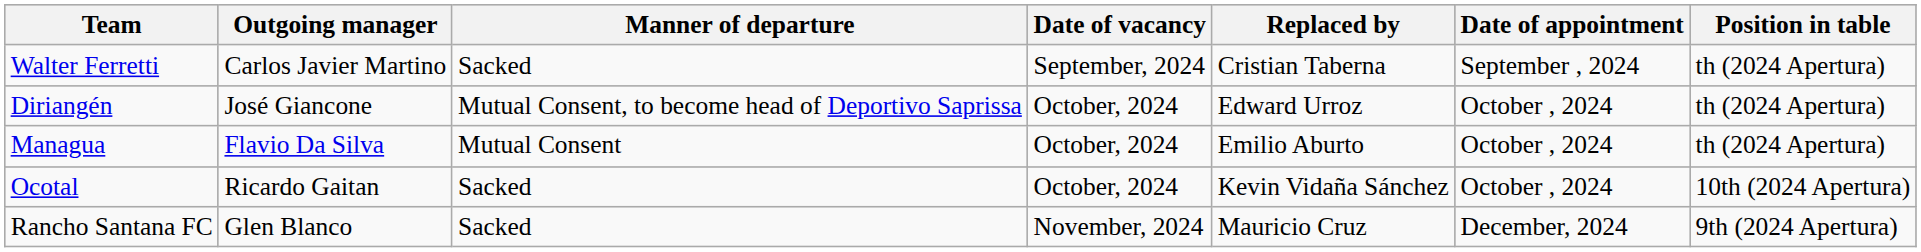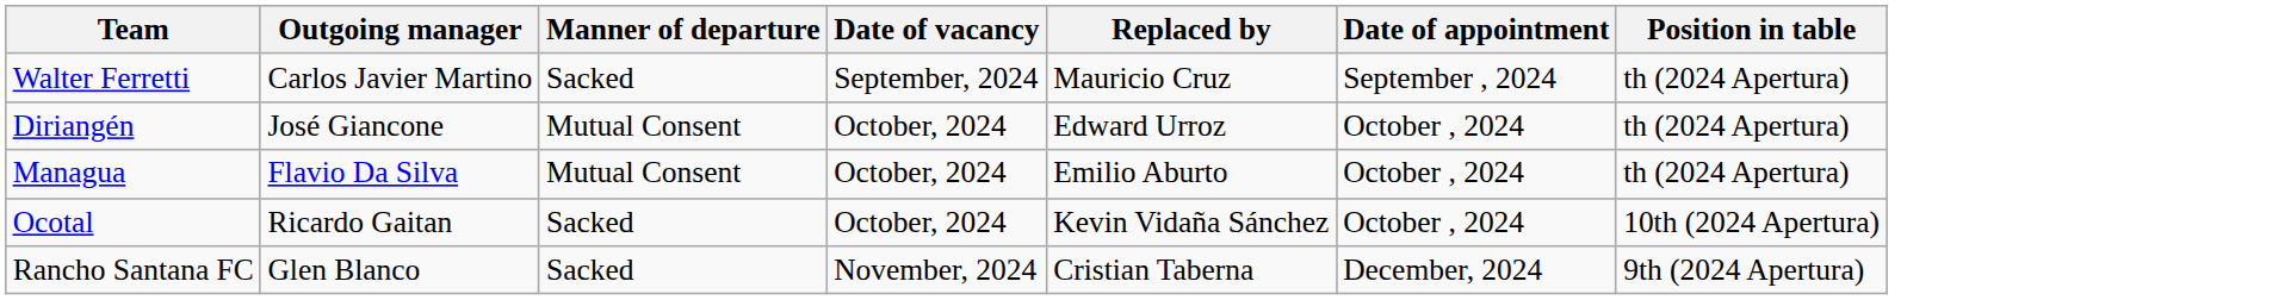 <table class="wikitable">
 <tr>
 <th>Team</th>
 <th>Outgoing manager</th>
 <th>Manner of departure</th>
 <th>Date of vacancy</th>
 <th>Replaced by</th>
 <th>Date of appointment</th>
 <th>Position in table</th>
 </tr>
 <tr>
 <td><a href='#'>Walter Ferretti</a></td>
 <td> Carlos Javier Martino</td>
 <td>Sacked</td>
 <td>September, 2024</td>
-<td> Cristian Taberna</td>
+<td> Mauricio Cruz</td>
 <td>September , 2024</td>
 <td>th (2024 Apertura)</td>
 </tr>
 <tr>
 <td><a href='#'>Diriangén</a></td>
 <td> José Giancone</td>
-<td>Mutual Consent, to become head of <a href='#'>Deportivo Saprissa</a></td>
+<td>Mutual Consent</td>
 <td>October, 2024</td>
 <td> Edward Urroz</td>
 <td>October , 2024</td>
 <td>th (2024 Apertura)</td>
 </tr>
 <tr>
 <td><a href='#'>Managua</a></td>
 <td> <a href='#'>Flavio Da Silva</a></td>
 <td>Mutual Consent</td>
 <td>October, 2024</td>
 <td> Emilio Aburto</td>
 <td>October , 2024</td>
 <td>th (2024 Apertura)</td>
 </tr>
 <tr>
 <td><a href='#'>Ocotal</a></td>
 <td> Ricardo Gaitan</td>
 <td>Sacked</td>
 <td>October, 2024</td>
 <td> Kevin Vidaña Sánchez</td>
 <td>October , 2024</td>
 <td>10th (2024 Apertura)</td>
 </tr>
 <tr>
 <td>Rancho Santana FC</td>
 <td> Glen Blanco</td>
 <td>Sacked</td>
 <td>November, 2024</td>
-<td> Mauricio Cruz</td>
+<td> Cristian Taberna</td>
 <td>December, 2024</td>
 <td>9th (2024 Apertura)</td>
 </tr>
 </table>
